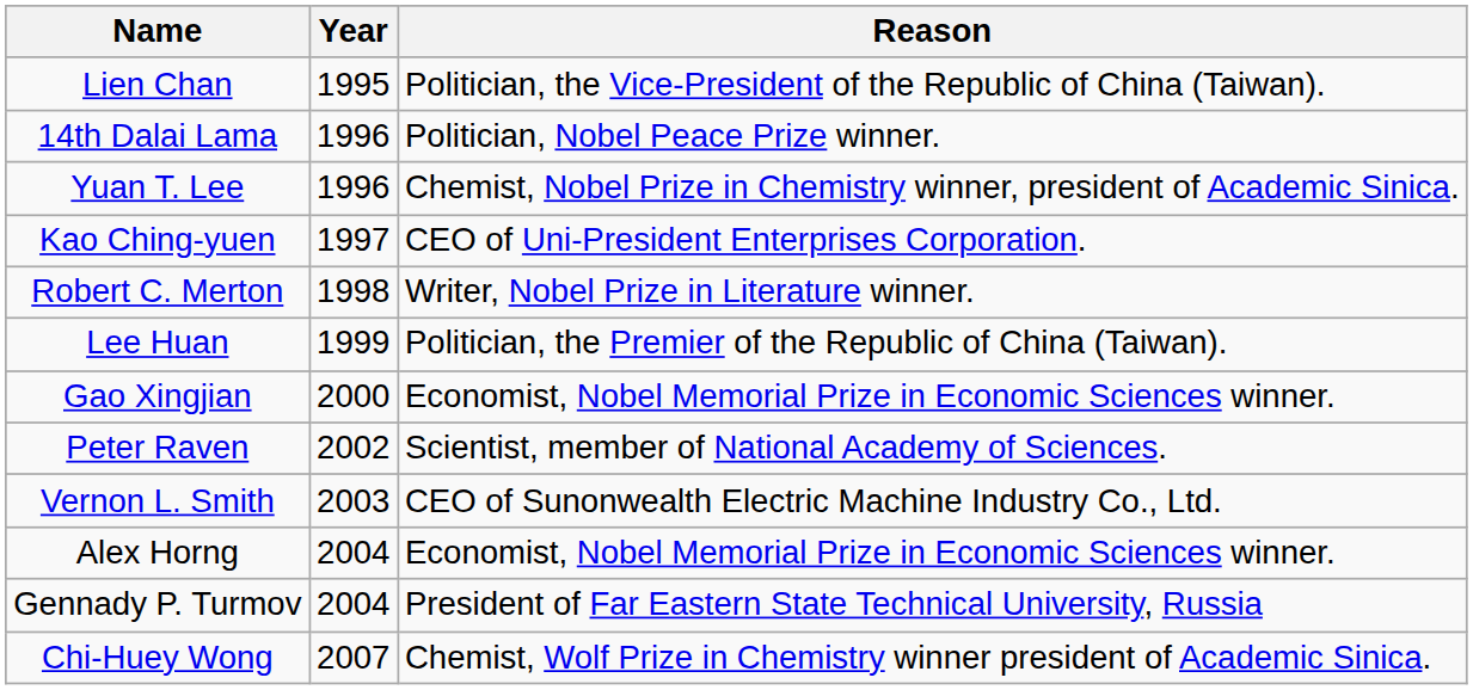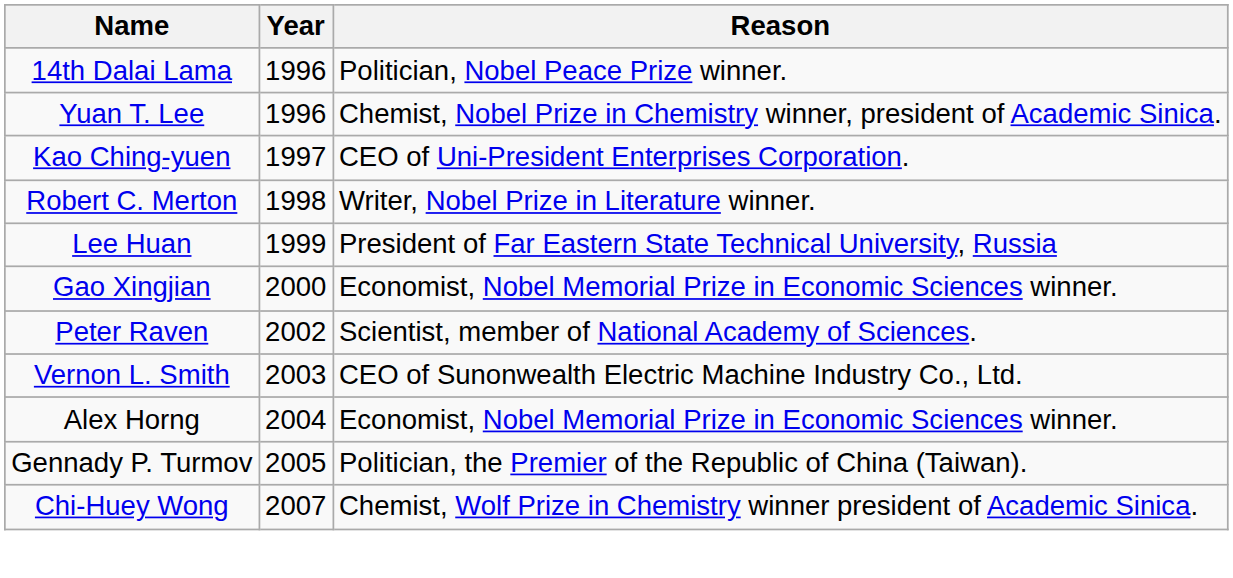 <table class="wikitable">
 <tr>
 <th>Name</th>
 <th>Year</th>
 <th>Reason</th>
-</tr>
-<tr>
-<td style="text-align:center;"><a href='#'>Lien Chan</a></td>
-<td style="text-align:center;">1995</td>
-<td>Politician, the <a href='#'>Vice-President</a> of the Republic of China (Taiwan).</td>
 </tr>
 <tr>
 <td style="text-align:center;"><a href='#'>14th Dalai Lama</a></td>
 <td style="text-align:center;">1996</td>
 <td>Politician, <a href='#'>Nobel Peace Prize</a> winner.</td>
 </tr>
 <tr>
 <td style="text-align:center;"><a href='#'>Yuan T. Lee</a></td>
 <td style="text-align:center;">1996</td>
 <td>Chemist, <a href='#'>Nobel Prize in Chemistry</a> winner, president of <a href='#'>Academic Sinica</a>.</td>
 </tr>
 <tr>
 <td style="text-align:center;"><a href='#'>Kao Ching-yuen</a></td>
 <td style="text-align:center;">1997</td>
 <td>CEO of <a href='#'>Uni-President Enterprises Corporation</a>.</td>
 </tr>
 <tr>
 <td style="text-align:center;"><a href='#'>Robert C. Merton</a></td>
 <td style="text-align:center;">1998</td>
 <td>Writer, <a href='#'>Nobel Prize in Literature</a> winner.</td>
 </tr>
 <tr>
 <td style="text-align:center;"><a href='#'>Lee Huan</a></td>
 <td style="text-align:center;">1999</td>
-<td>Politician, the <a href='#'>Premier</a> of the Republic of China (Taiwan).</td>
+<td>President of <a href='#'>Far Eastern State Technical University</a>, <a href='#'>Russia</a></td>
 </tr>
 <tr>
 <td style="text-align:center;"><a href='#'>Gao Xingjian</a></td>
 <td style="text-align:center;">2000</td>
 <td>Economist, <a href='#'>Nobel Memorial Prize in Economic Sciences</a> winner.</td>
 </tr>
 <tr>
 <td style="text-align:center;"><a href='#'>Peter Raven</a></td>
 <td style="text-align:center;">2002</td>
 <td>Scientist, member of <a href='#'>National Academy of Sciences</a>.</td>
 </tr>
 <tr>
 <td style="text-align:center;"><a href='#'>Vernon L. Smith</a></td>
 <td style="text-align:center;">2003</td>
 <td>CEO of Sunonwealth Electric Machine Industry Co., Ltd.</td>
 </tr>
 <tr>
 <td style="text-align:center;">Alex Horng</td>
 <td style="text-align:center;">2004</td>
 <td>Economist, <a href='#'>Nobel Memorial Prize in Economic Sciences</a> winner.</td>
 </tr>
 <tr>
 <td style="text-align:center;">Gennady P. Turmov</td>
-<td style="text-align:center;">2004</td>
-<td>President of <a href='#'>Far Eastern State Technical University</a>, <a href='#'>Russia</a></td>
+<td style="text-align:center;">2005</td>
+<td>Politician, the <a href='#'>Premier</a> of the Republic of China (Taiwan).</td>
 </tr>
 <tr>
 <td style="text-align:center;"><a href='#'>Chi-Huey Wong</a></td>
 <td style="text-align:center;">2007</td>
 <td>Chemist, <a href='#'>Wolf Prize in Chemistry</a> winner president of <a href='#'>Academic Sinica</a>.</td>
 </tr>
 </table>
